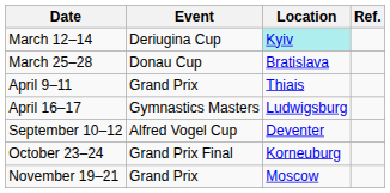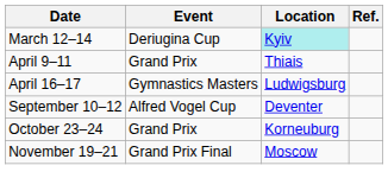 <table class="wikitable sortable">
 <tr>
 <th>Date</th>
 <th>Event</th>
 <th>Location</th>
 <th>Ref.</th>
 </tr>
 <tr>
 <td>March 12–14</td>
 <td>Deriugina Cup</td>
 <td style="background: paleturquoise;"> <a href='#'>Kyiv</a></td>
-<td></td>
-</tr>
-<tr>
-<td>March 25–28</td>
-<td>Donau Cup</td>
-<td> <a href='#'>Bratislava</a></td>
 <td></td>
 </tr>
 <tr>
 <td>April 9–11</td>
 <td>Grand Prix</td>
 <td> <a href='#'>Thiais</a></td>
 <td></td>
 </tr>
 <tr>
 <td>April 16–17</td>
 <td>Gymnastics Masters</td>
 <td> <a href='#'>Ludwigsburg</a></td>
 <td></td>
 </tr>
 <tr>
 <td>September 10–12</td>
 <td>Alfred Vogel Cup</td>
 <td> <a href='#'>Deventer</a></td>
 <td></td>
 </tr>
 <tr>
 <td>October 23–24</td>
-<td>Grand Prix Final</td>
+<td>Grand Prix</td>
 <td> <a href='#'>Korneuburg</a></td>
 <td></td>
 </tr>
 <tr>
 <td>November 19–21</td>
-<td>Grand Prix</td>
+<td>Grand Prix Final</td>
 <td> <a href='#'>Moscow</a></td>
 <td></td>
 </tr>
 </table>
